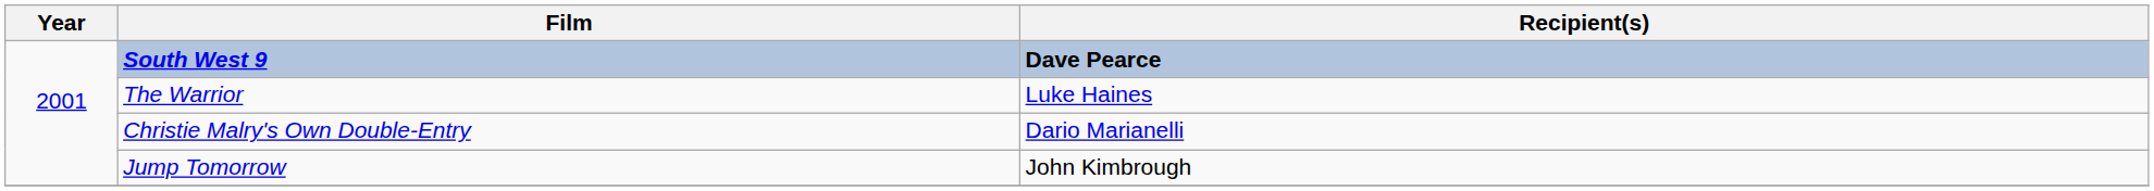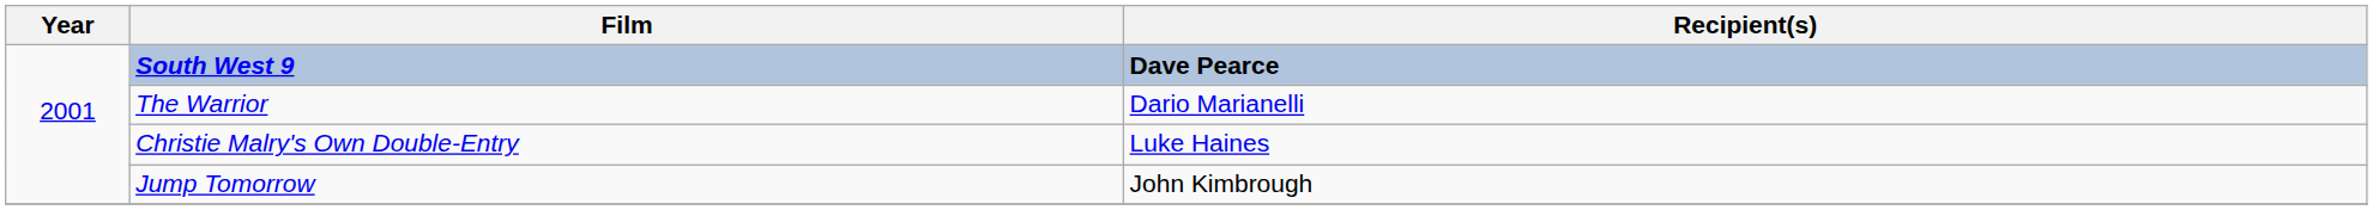 <table class="wikitable" width="95%" cellpadding="5">
 <tr>
 <th width="5%">Year</th>
 <th width="40%">Film</th>
 <th width="50%">Recipient(s)</th>
 </tr>
 <tr>
 <td rowspan="4" style="text-align:center;"><a href='#'>2001</a><br><br></td>
 <td style="background:#B0C4DE"><strong><em><a href='#'>South West 9</a></em></strong></td>
 <td style="background:#B0C4DE"><strong>Dave Pearce</strong></td>
 </tr>
 <tr>
 <td><em><a href='#'>The Warrior</a></em></td>
-<td><a href='#'>Luke Haines</a></td>
+<td><a href='#'>Dario Marianelli</a></td>
 </tr>
 <tr>
 <td><em><a href='#'>Christie Malry's Own Double-Entry</a></em></td>
-<td><a href='#'>Dario Marianelli</a></td>
+<td><a href='#'>Luke Haines</a></td>
 </tr>
 <tr>
 <td><em><a href='#'>Jump Tomorrow</a></em></td>
 <td>John Kimbrough</td>
 </tr>
 <tr>
 </tr>
 </table>
